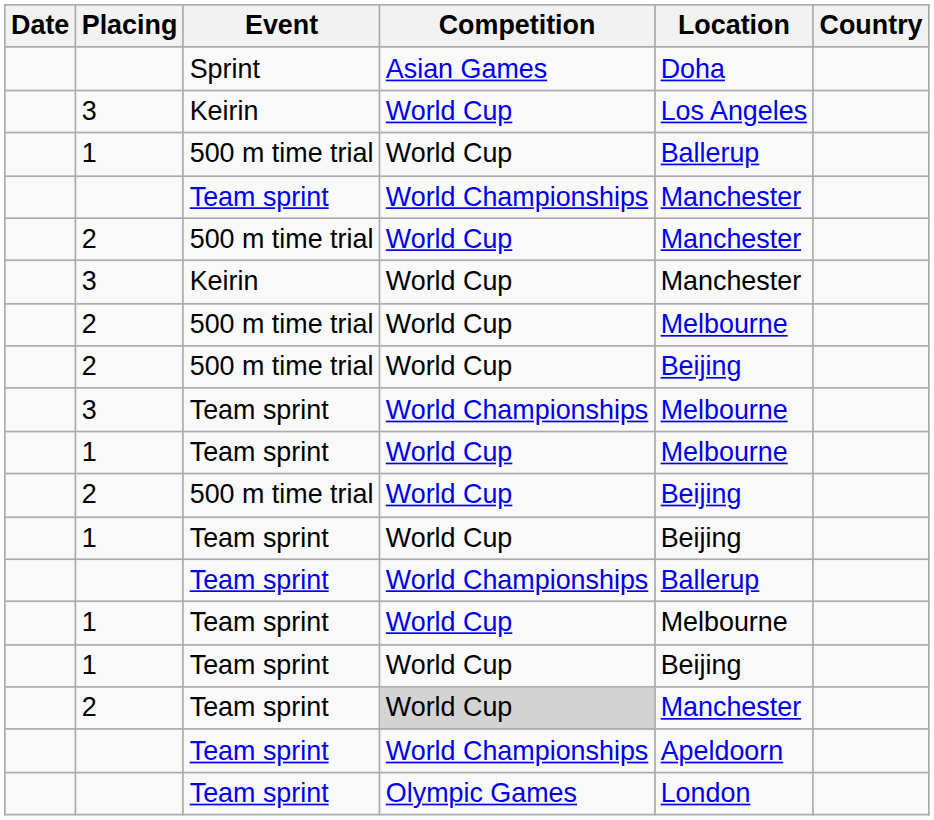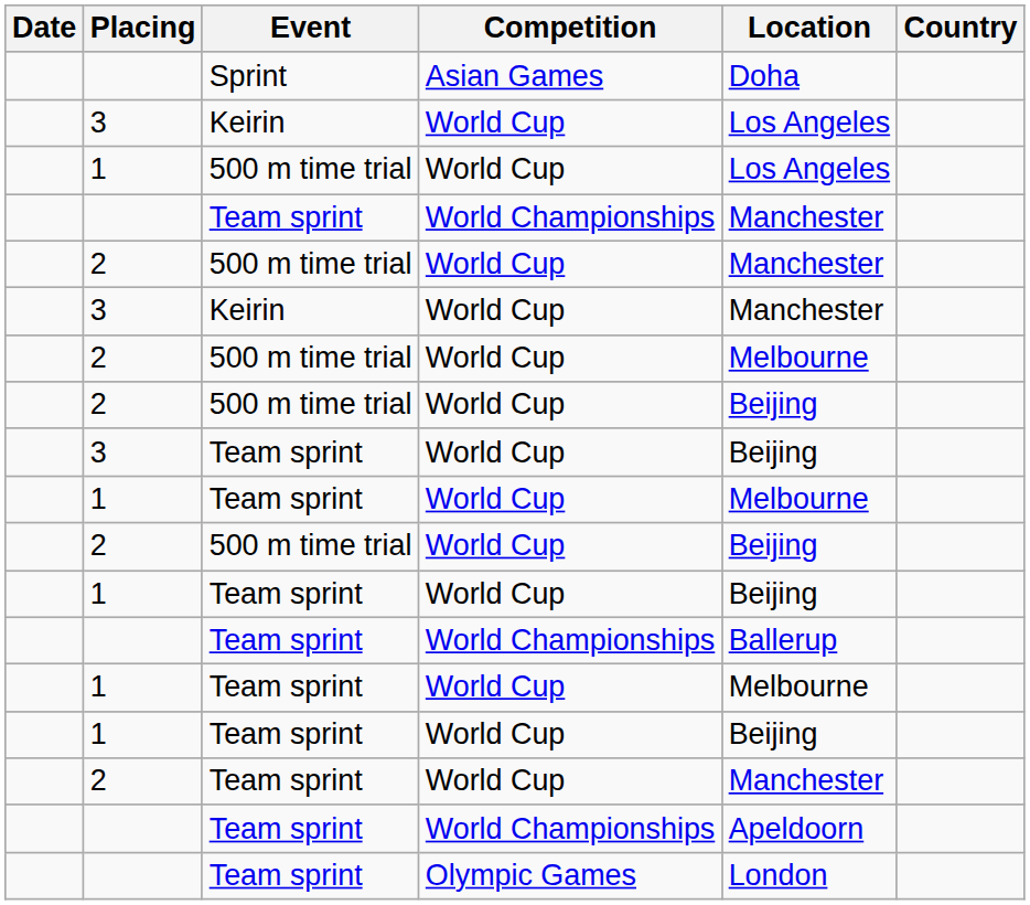 <table class="wikitable sortable">
 <tr>
 <th>Date</th>
 <th>Placing</th>
 <th>Event</th>
 <th>Competition</th>
 <th>Location</th>
 <th>Country</th>
 </tr>
 <tr>
 <td></td>
 <td></td>
 <td>Sprint</td>
 <td><a href='#'>Asian Games</a></td>
 <td><a href='#'>Doha</a></td>
 <td></td>
 </tr>
 <tr>
 <td></td>
 <td>3</td>
 <td>Keirin</td>
 <td><a href='#'>World Cup</a></td>
 <td><a href='#'>Los Angeles</a></td>
 <td></td>
 </tr>
 <tr>
 <td></td>
 <td>1</td>
 <td>500 m time trial</td>
 <td>World Cup</td>
-<td><a href='#'>Ballerup</a></td>
+<td><a href='#'>Los Angeles</a></td>
 <td></td>
 </tr>
 <tr>
 <td></td>
 <td></td>
 <td><a href='#'>Team sprint</a></td>
 <td><a href='#'>World Championships</a></td>
 <td><a href='#'>Manchester</a></td>
 <td></td>
 </tr>
 <tr>
 <td></td>
 <td>2</td>
 <td>500 m time trial</td>
 <td><a href='#'>World Cup</a></td>
 <td><a href='#'>Manchester</a></td>
 <td></td>
 </tr>
 <tr>
 <td></td>
 <td>3</td>
 <td>Keirin</td>
 <td>World Cup</td>
 <td>Manchester</td>
 <td></td>
 </tr>
 <tr>
 <td></td>
 <td>2</td>
 <td>500 m time trial</td>
 <td>World Cup</td>
 <td><a href='#'>Melbourne</a></td>
 <td></td>
 </tr>
 <tr>
 <td></td>
 <td>2</td>
 <td>500 m time trial</td>
 <td>World Cup</td>
 <td><a href='#'>Beijing</a></td>
 <td></td>
 </tr>
 <tr>
 <td></td>
 <td>3</td>
 <td>Team sprint</td>
-<td><a href='#'>World Championships</a></td>
-<td><a href='#'>Melbourne</a></td>
+<td>World Cup</td>
+<td>Beijing</td>
 <td></td>
 </tr>
 <tr>
 <td></td>
 <td>1</td>
 <td>Team sprint</td>
 <td><a href='#'>World Cup</a></td>
 <td><a href='#'>Melbourne</a></td>
 <td></td>
 </tr>
 <tr>
 <td></td>
 <td>2</td>
 <td>500 m time trial</td>
 <td><a href='#'>World Cup</a></td>
 <td><a href='#'>Beijing</a></td>
 <td></td>
 </tr>
 <tr>
 <td></td>
 <td>1</td>
 <td>Team sprint</td>
 <td>World Cup</td>
 <td>Beijing</td>
 <td></td>
 </tr>
 <tr>
 <td></td>
 <td></td>
 <td><a href='#'>Team sprint</a></td>
 <td><a href='#'>World Championships</a></td>
 <td><a href='#'>Ballerup</a></td>
 <td></td>
 </tr>
 <tr>
 <td></td>
 <td>1</td>
 <td>Team sprint</td>
 <td><a href='#'>World Cup</a></td>
 <td>Melbourne</td>
 <td></td>
 </tr>
 <tr>
 <td></td>
 <td>1</td>
 <td>Team sprint</td>
 <td>World Cup</td>
 <td>Beijing</td>
 <td></td>
 </tr>
 <tr>
 <td></td>
 <td>2</td>
 <td>Team sprint</td>
-<td style="background: lightgrey;">World Cup</td>
+<td>World Cup</td>
 <td><a href='#'>Manchester</a></td>
 <td></td>
 </tr>
 <tr>
 <td></td>
 <td></td>
 <td><a href='#'>Team sprint</a></td>
 <td><a href='#'>World Championships</a></td>
 <td><a href='#'>Apeldoorn</a></td>
 <td></td>
 </tr>
 <tr>
 <td></td>
 <td></td>
 <td><a href='#'>Team sprint</a></td>
 <td><a href='#'>Olympic Games</a></td>
 <td><a href='#'>London</a></td>
 <td></td>
 </tr>
 </table>
